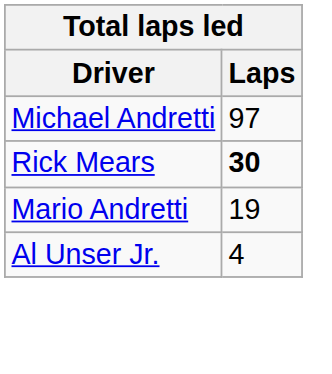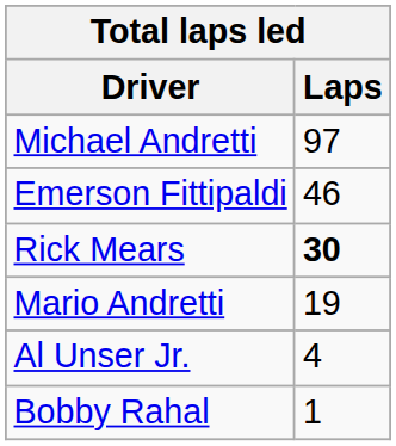 <table class="wikitable">
 <tr>
 <th colspan=2>Total laps led</th>
 </tr>
 <tr>
 <th>Driver</th>
 <th>Laps</th>
 </tr>
 <tr>
 <td><a href='#'>Michael Andretti</a></td>
 <td>97</td>
 </tr>
 <tr>
+<td><a href='#'>Emerson Fittipaldi</a></td>
+<td>46</td>
+</tr>
+<tr>
 <td><a href='#'>Rick Mears</a></td>
 <td><strong>30</strong></td>
 </tr>
 <tr>
 <td><a href='#'>Mario Andretti</a></td>
 <td>19</td>
 </tr>
 <tr>
 <td><a href='#'>Al Unser Jr.</a></td>
 <td>4</td>
 </tr>
+<tr>
+<td><a href='#'>Bobby Rahal</a></td>
+<td>1</td>
+</tr>
 </table>
